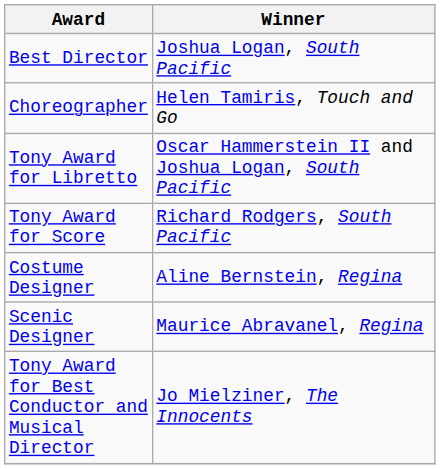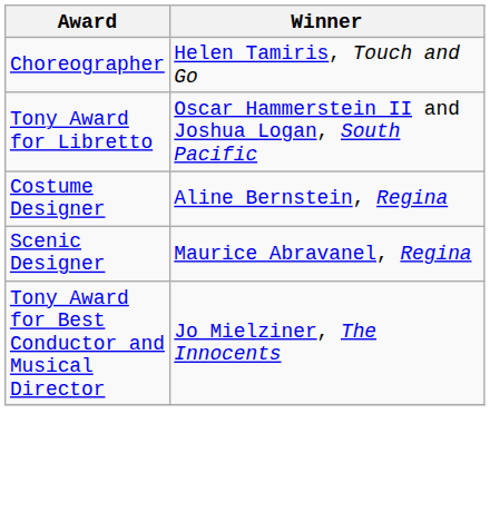 <table class="wikitable">
 <tr>
 <th width="100"><strong>Award</strong></th>
 <th width="200"><strong>Winner</strong></th>
-</tr>
-<tr>
-<td><a href='#'>Best Director</a></td>
-<td><a href='#'>Joshua Logan</a>, <em><a href='#'>South Pacific</a></em></td>
 </tr>
 <tr>
 <td><a href='#'>Choreographer</a></td>
 <td><a href='#'>Helen Tamiris</a>, <em>Touch and Go</em></td>
 </tr>
 <tr>
 <td><a href='#'>Tony Award for Libretto</a></td>
 <td><a href='#'>Oscar Hammerstein II</a> and <a href='#'>Joshua Logan</a>, <em><a href='#'>South Pacific</a></em></td>
-</tr>
-<tr>
-<td><a href='#'>Tony Award for Score</a></td>
-<td><a href='#'>Richard Rodgers</a>, <em><a href='#'>South Pacific</a></em></td>
 </tr>
 <tr>
 <td><a href='#'>Costume Designer</a></td>
 <td><a href='#'>Aline Bernstein</a>, <em><a href='#'>Regina</a></em></td>
 </tr>
 <tr>
 <td><a href='#'>Scenic Designer</a></td>
 <td><a href='#'>Maurice Abravanel</a>, <em><a href='#'>Regina</a></em></td>
 </tr>
 <tr>
 <td><a href='#'>Tony Award for Best Conductor and Musical Director</a></td>
 <td><a href='#'>Jo Mielziner</a>, <em><a href='#'>The Innocents</a></em></td>
 </tr>
 <tr>
 </tr>
 </table>
